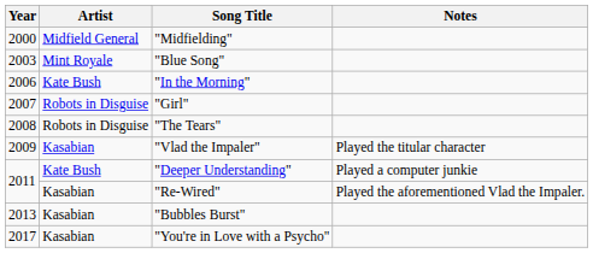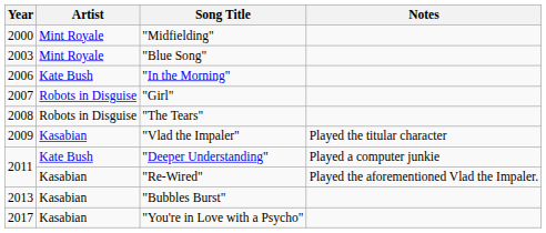 <table class="wikitable">
 <tr>
 <th>Year</th>
 <th>Artist</th>
 <th>Song Title</th>
 <th>Notes</th>
 </tr>
 <tr>
 <td>2000</td>
-<td><a href='#'>Midfield General</a></td>
+<td><a href='#'>Mint Royale</a></td>
 <td>"Midfielding"</td>
 <td></td>
 </tr>
 <tr>
 <td>2003</td>
 <td><a href='#'>Mint Royale</a></td>
 <td>"Blue Song"</td>
 <td></td>
 </tr>
 <tr>
 <td>2006</td>
 <td><a href='#'>Kate Bush</a></td>
 <td>"<a href='#'>In the Morning</a>"</td>
 <td></td>
 </tr>
 <tr>
 <td>2007</td>
 <td><a href='#'>Robots in Disguise</a></td>
 <td>"Girl"</td>
 <td></td>
 </tr>
 <tr>
 <td>2008</td>
 <td>Robots in Disguise</td>
 <td>"The Tears"</td>
 <td></td>
 </tr>
 <tr>
 <td>2009</td>
 <td><a href='#'>Kasabian</a></td>
 <td>"Vlad the Impaler"</td>
 <td>Played the titular character</td>
 </tr>
 <tr>
 <td rowspan="2">2011</td>
 <td><a href='#'>Kate Bush</a></td>
 <td>"<a href='#'>Deeper Understanding</a>"</td>
 <td>Played a computer junkie</td>
 </tr>
 <tr>
 <td>Kasabian</td>
 <td>"Re-Wired"</td>
 <td>Played the aforementioned Vlad the Impaler.</td>
 </tr>
 <tr>
 <td>2013</td>
 <td>Kasabian</td>
 <td>"Bubbles Burst"</td>
 <td></td>
 </tr>
 <tr>
 <td>2017</td>
 <td>Kasabian</td>
 <td>"You're in Love with a Psycho"</td>
 <td></td>
 </tr>
 </table>
